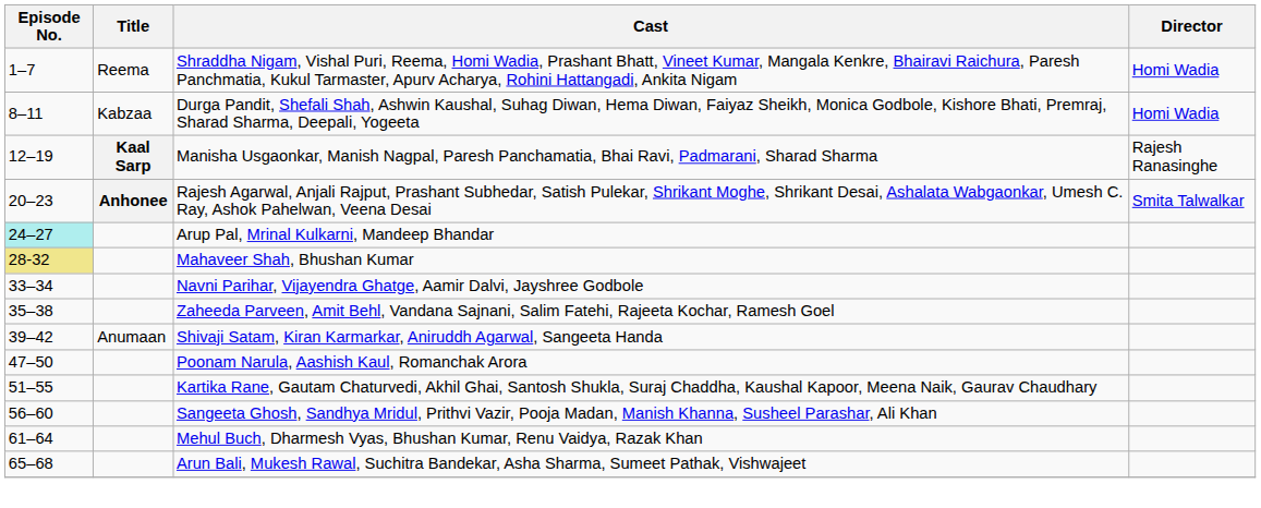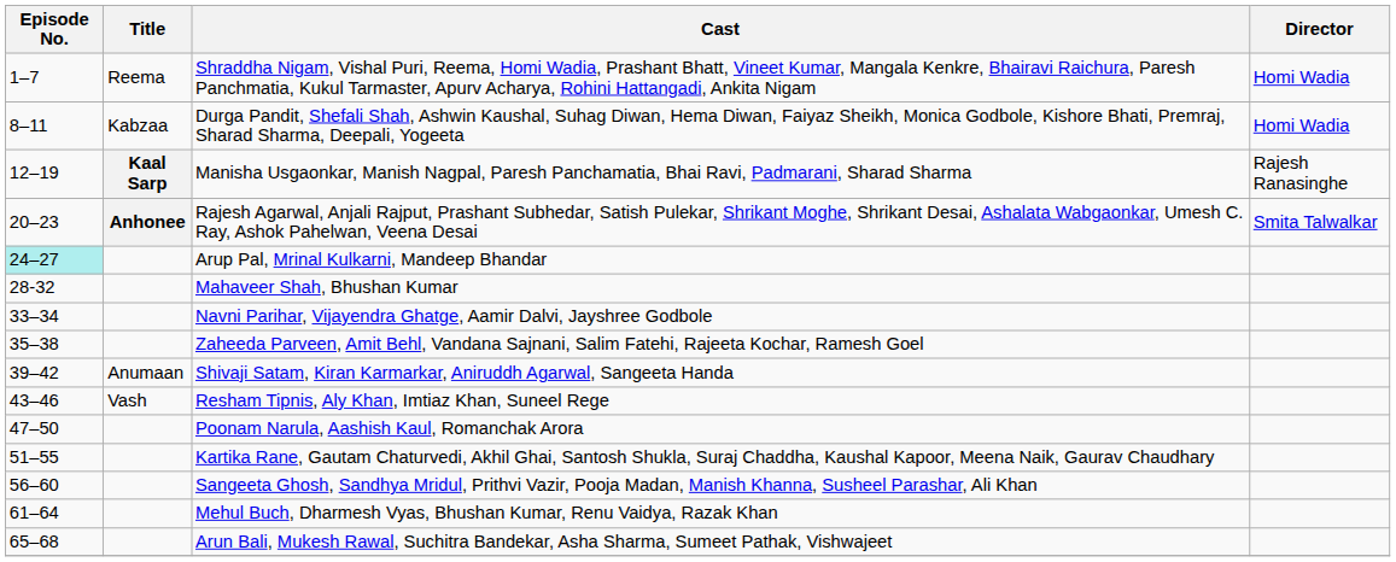 <table class="wikitable sortable">
 <tr>
 <th scope="col">Episode No.</th>
 <th scope="col">Title</th>
 <th scope="col">Cast</th>
 <th scope="col">Director</th>
 </tr>
 <tr>
 <td>1–7</td>
 <td>Reema</td>
 <td><a href='#'>Shraddha Nigam</a>, Vishal Puri, Reema, <a href='#'>Homi Wadia</a>, Prashant Bhatt, <a href='#'>Vineet Kumar</a>, Mangala Kenkre, <a href='#'>Bhairavi Raichura</a>, Paresh Panchmatia, Kukul Tarmaster, Apurv Acharya, <a href='#'>Rohini Hattangadi</a>, Ankita Nigam</td>
 <td><a href='#'>Homi Wadia</a></td>
 </tr>
 <tr>
 <td>8–11</td>
 <td>Kabzaa</td>
 <td>Durga Pandit, <a href='#'>Shefali Shah</a>, Ashwin Kaushal, Suhag Diwan, Hema Diwan, Faiyaz Sheikh, Monica Godbole, Kishore Bhati, Premraj, Sharad Sharma, Deepali, Yogeeta</td>
 <td><a href='#'>Homi Wadia</a></td>
 </tr>
 <tr>
 <td>12–19</td>
 <th>Kaal Sarp</th>
 <td>Manisha Usgaonkar, Manish Nagpal, Paresh Panchamatia, Bhai Ravi, <a href='#'>Padmarani</a>, Sharad Sharma</td>
 <td>Rajesh Ranasinghe</td>
 </tr>
 <tr>
 <td>20–23</td>
 <th>Anhonee</th>
 <td>Rajesh Agarwal, Anjali Rajput, Prashant Subhedar, Satish Pulekar,  <a href='#'>Shrikant Moghe</a>, Shrikant Desai, <a href='#'>Ashalata Wabgaonkar</a>, Umesh C. Ray, Ashok Pahelwan, Veena Desai</td>
 <td><a href='#'>Smita Talwalkar</a></td>
 </tr>
 <tr>
 <td style="background: paleturquoise;">24–27</td>
 <td></td>
 <td>Arup Pal, <a href='#'>Mrinal Kulkarni</a>, Mandeep Bhandar</td>
 <td></td>
 </tr>
 <tr>
-<td style="background: khaki;">28-32</td>
+<td>28-32</td>
 <td></td>
 <td><a href='#'>Mahaveer Shah</a>, Bhushan Kumar</td>
 <td></td>
 </tr>
 <tr>
 <td>33–34</td>
 <td></td>
 <td><a href='#'>Navni Parihar</a>, <a href='#'>Vijayendra Ghatge</a>, Aamir Dalvi, Jayshree Godbole</td>
 <td></td>
 </tr>
 <tr>
 <td>35–38</td>
 <td></td>
 <td><a href='#'>Zaheeda Parveen</a>, <a href='#'>Amit Behl</a>, Vandana Sajnani, Salim Fatehi, Rajeeta Kochar, Ramesh Goel</td>
 <td></td>
 </tr>
 <tr>
 <td>39–42</td>
 <td>Anumaan</td>
 <td><a href='#'>Shivaji Satam</a>, <a href='#'>Kiran Karmarkar</a>, <a href='#'>Aniruddh Agarwal</a>, Sangeeta Handa</td>
+<td></td>
+</tr>
+<tr>
+<td>43–46</td>
+<td>Vash</td>
+<td><a href='#'>Resham Tipnis</a>, <a href='#'>Aly Khan</a>, Imtiaz Khan, Suneel Rege</td>
 <td></td>
 </tr>
 <tr>
 <td>47–50</td>
 <td></td>
 <td><a href='#'>Poonam Narula</a>, <a href='#'>Aashish Kaul</a>, Romanchak Arora</td>
 <td></td>
 </tr>
 <tr>
 <td>51–55</td>
 <td></td>
 <td><a href='#'>Kartika Rane</a>, Gautam Chaturvedi, Akhil Ghai, Santosh Shukla, Suraj Chaddha, Kaushal Kapoor, Meena Naik, Gaurav Chaudhary</td>
 <td></td>
 </tr>
 <tr>
 <td>56–60</td>
 <td></td>
 <td><a href='#'>Sangeeta Ghosh</a>, <a href='#'>Sandhya Mridul</a>, Prithvi Vazir, Pooja Madan, <a href='#'>Manish Khanna</a>, <a href='#'>Susheel Parashar</a>, Ali Khan</td>
 <td></td>
 </tr>
 <tr>
 <td>61–64</td>
 <td></td>
 <td><a href='#'>Mehul Buch</a>, Dharmesh Vyas, Bhushan Kumar, Renu Vaidya, Razak Khan</td>
 <td></td>
 </tr>
 <tr>
 <td>65–68</td>
 <td></td>
 <td><a href='#'>Arun Bali</a>, <a href='#'>Mukesh Rawal</a>, Suchitra Bandekar, Asha Sharma, Sumeet Pathak, Vishwajeet</td>
 <td></td>
 </tr>
 <tr>
 </tr>
 </table>
